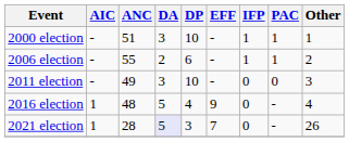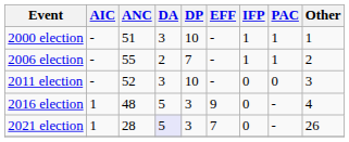 <table class="wikitable">
 <tr>
 <th>Event</th>
 <th><a href='#'>AIC</a></th>
 <th><a href='#'>ANC</a></th>
 <th><a href='#'>DA</a></th>
 <th><a href='#'>DP</a></th>
 <th><a href='#'>EFF</a></th>
 <th><a href='#'>IFP</a></th>
 <th><a href='#'>PAC</a></th>
 <th>Other</th>
 </tr>
 <tr>
 <td><a href='#'>2000 election</a></td>
 <td>-</td>
 <td>51</td>
 <td>3</td>
 <td>10</td>
 <td>-</td>
 <td>1</td>
 <td>1</td>
 <td>1</td>
 </tr>
 <tr>
 <td><a href='#'>2006 election</a></td>
 <td>-</td>
 <td>55</td>
 <td>2</td>
-<td>6</td>
+<td>7</td>
 <td>-</td>
 <td>1</td>
 <td>1</td>
 <td>2</td>
 </tr>
 <tr>
 <td><a href='#'>2011 election</a></td>
 <td>-</td>
-<td>49</td>
+<td>52</td>
 <td>3</td>
 <td>10</td>
 <td>-</td>
 <td>0</td>
 <td>0</td>
 <td>3</td>
 </tr>
 <tr>
 <td><a href='#'>2016 election</a></td>
 <td>1</td>
 <td>48</td>
 <td>5</td>
-<td>4</td>
+<td>3</td>
 <td>9</td>
 <td>0</td>
 <td>-</td>
 <td>4</td>
 </tr>
 <tr>
 <td><a href='#'>2021 election</a></td>
 <td>1</td>
 <td>28</td>
 <td style="background: lavender;">5</td>
 <td>3</td>
 <td>7</td>
 <td>0</td>
 <td>-</td>
 <td>26</td>
 </tr>
 <tr>
 </tr>
 </table>
